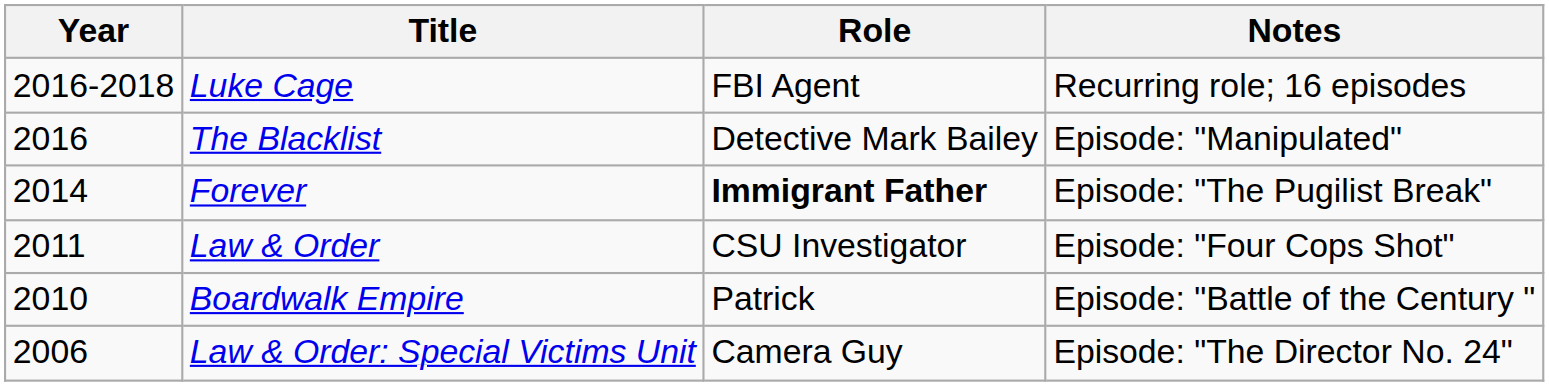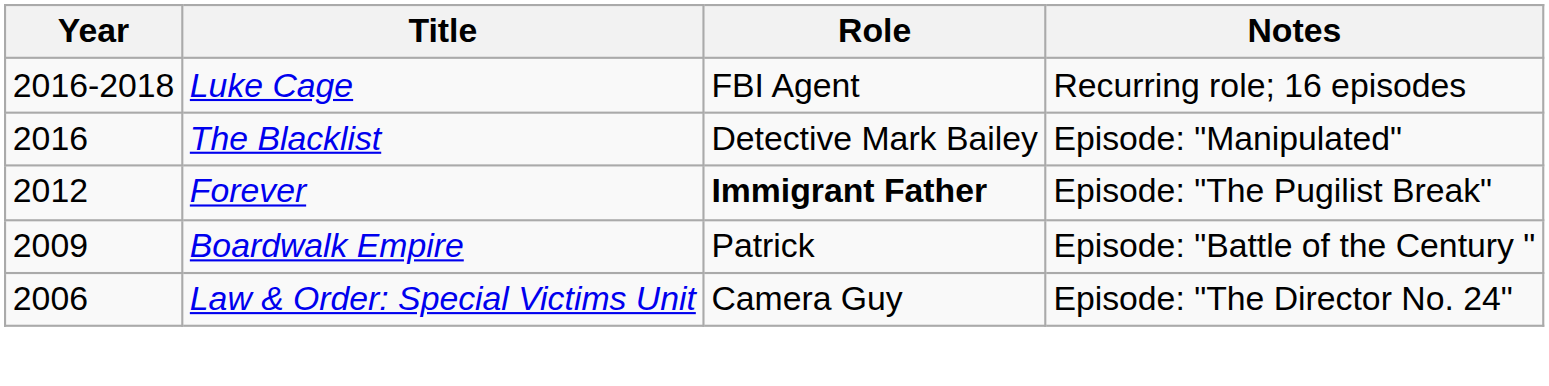 <table class="wikitable">
 <tr>
 <th>Year</th>
 <th>Title</th>
 <th>Role</th>
 <th>Notes</th>
 </tr>
 <tr>
 <td>2016-2018</td>
 <td><em><a href='#'>Luke Cage</a></em></td>
 <td>FBI Agent</td>
 <td>Recurring role; 16 episodes</td>
 </tr>
 <tr>
 <td>2016</td>
 <td><em><a href='#'>The Blacklist</a></em></td>
 <td>Detective Mark Bailey</td>
 <td>Episode: "Manipulated"</td>
 </tr>
 <tr>
-<td>2014</td>
+<td>2012</td>
 <td><em><a href='#'>Forever</a></em></td>
 <td><strong>Immigrant Father</strong></td>
 <td>Episode: "The Pugilist Break"</td>
 </tr>
 <tr>
-<td>2011</td>
-<td><em><a href='#'>Law & Order</a></em></td>
-<td>CSU Investigator</td>
-<td>Episode: "Four Cops Shot"</td>
-</tr>
-<tr>
-<td>2010</td>
+<td>2009</td>
 <td><em><a href='#'>Boardwalk Empire</a></em></td>
 <td>Patrick</td>
 <td>Episode: "Battle of the Century "</td>
 </tr>
 <tr>
 <td>2006</td>
 <td><em><a href='#'>Law & Order: Special Victims Unit</a></em></td>
 <td>Camera Guy</td>
 <td>Episode: "The Director No. 24"</td>
 </tr>
 </table>
